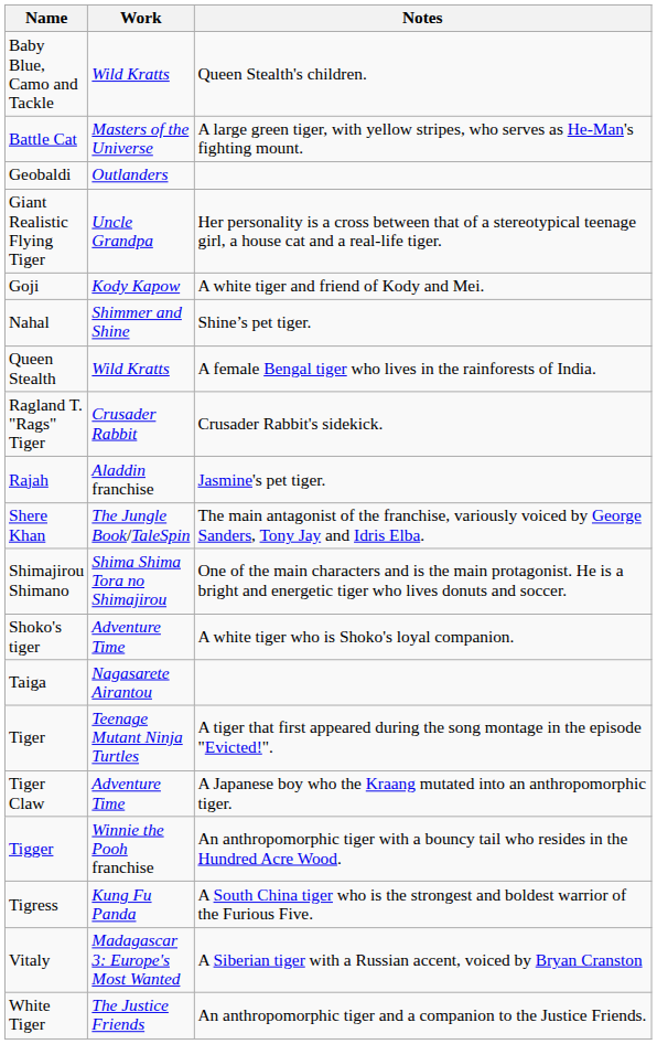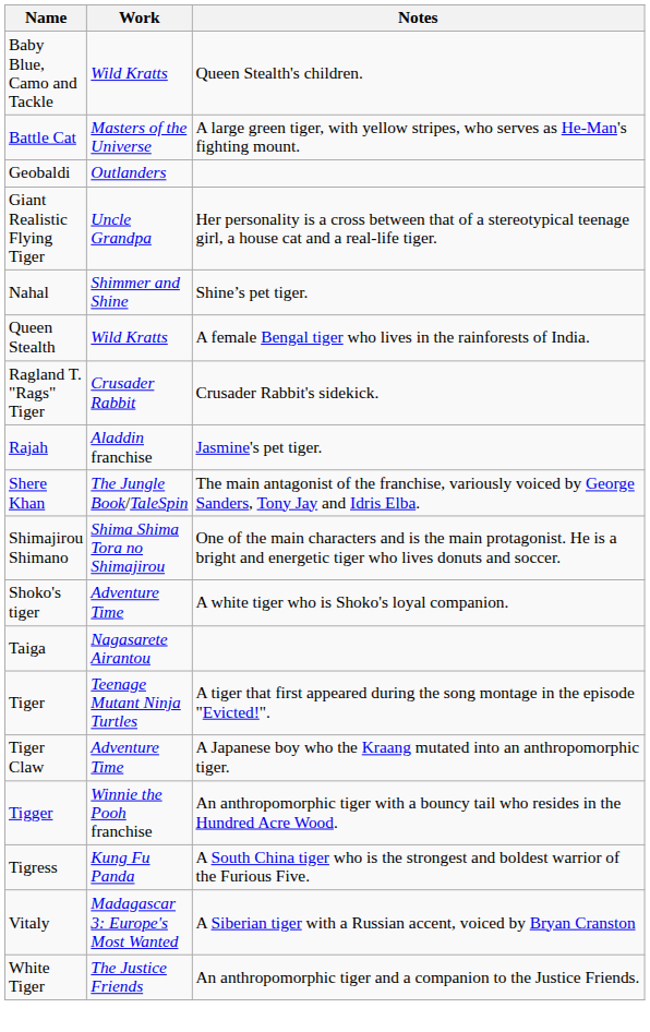 <table class="wikitable sortable" style="width:98%">
 <tr>
 <th style="width:10%">Name</th>
 <th style="width:10%">Work</th>
 <th>Notes</th>
 </tr>
 <tr>
 <td>Baby Blue, Camo and Tackle</td>
 <td><em><a href='#'>Wild Kratts</a></em></td>
 <td>Queen Stealth's children.</td>
 </tr>
 <tr>
 <td><a href='#'>Battle Cat</a></td>
 <td><em><a href='#'>Masters of the Universe</a></em></td>
 <td>A large green tiger, with yellow stripes, who serves as <a href='#'>He-Man</a>'s fighting mount.</td>
 </tr>
 <tr>
 <td>Geobaldi</td>
 <td><em><a href='#'>Outlanders</a></em></td>
 <td></td>
 </tr>
 <tr>
 <td>Giant Realistic Flying Tiger</td>
 <td><em><a href='#'>Uncle Grandpa</a></em></td>
 <td>Her personality is a cross between that of a stereotypical teenage girl, a house cat and a real-life tiger.</td>
-</tr>
-<tr>
-<td>Goji</td>
-<td><em><a href='#'>Kody Kapow</a></em></td>
-<td>A white tiger and friend of Kody and Mei.</td>
 </tr>
 <tr>
 <td>Nahal</td>
 <td><em><a href='#'>Shimmer and Shine</a></em></td>
 <td>Shine’s pet tiger.</td>
 </tr>
 <tr>
 <td>Queen Stealth</td>
 <td><em><a href='#'>Wild Kratts</a></em></td>
 <td>A female <a href='#'>Bengal tiger</a> who lives in the rainforests of India.</td>
 </tr>
 <tr>
 <td>Ragland T. "Rags" Tiger</td>
 <td><em><a href='#'>Crusader Rabbit</a></em></td>
 <td>Crusader Rabbit's sidekick.</td>
 </tr>
 <tr>
 <td><a href='#'>Rajah</a></td>
 <td><em><a href='#'>Aladdin</a></em> franchise</td>
 <td><a href='#'>Jasmine</a>'s pet tiger.</td>
 </tr>
 <tr>
 <td><a href='#'>Shere Khan</a></td>
 <td><em><a href='#'>The Jungle Book</a></em>/<em><a href='#'>TaleSpin</a></em></td>
 <td>The main antagonist of the franchise, variously voiced by <a href='#'>George Sanders</a>, <a href='#'>Tony Jay</a> and <a href='#'>Idris Elba</a>.</td>
 </tr>
 <tr>
 <td>Shimajirou Shimano</td>
 <td><em><a href='#'>Shima Shima Tora no Shimajirou</a></em></td>
 <td>One of the main characters and is the main protagonist. He is a bright and energetic tiger who lives donuts and soccer.</td>
 </tr>
 <tr>
 <td>Shoko's tiger</td>
 <td><em><a href='#'>Adventure Time</a></em></td>
 <td>A white tiger who is Shoko's loyal companion.</td>
 </tr>
 <tr>
 <td>Taiga</td>
 <td><em><a href='#'>Nagasarete Airantou</a></em></td>
 <td></td>
 </tr>
 <tr>
 <td>Tiger</td>
 <td><em><a href='#'>Teenage Mutant Ninja Turtles</a></em></td>
 <td>A tiger that first appeared during the song montage in the episode "<a href='#'>Evicted!</a>".</td>
 </tr>
 <tr>
 <td>Tiger Claw</td>
 <td><em><a href='#'>Adventure Time</a></em></td>
 <td>A Japanese boy who the <a href='#'>Kraang</a> mutated into an anthropomorphic tiger.</td>
 </tr>
 <tr>
 <td><a href='#'>Tigger</a></td>
 <td><em><a href='#'>Winnie the Pooh</a></em> franchise</td>
 <td>An anthropomorphic tiger with a bouncy tail who resides in the <a href='#'>Hundred Acre Wood</a>.</td>
 </tr>
 <tr>
 <td>Tigress</td>
 <td><em><a href='#'>Kung Fu Panda</a></em></td>
 <td>A <a href='#'>South China tiger</a> who is the strongest and boldest warrior of the Furious Five.</td>
 </tr>
 <tr>
 <td>Vitaly</td>
 <td><em><a href='#'>Madagascar 3: Europe's Most Wanted</a></em></td>
 <td>A <a href='#'>Siberian tiger</a> with a Russian accent, voiced by <a href='#'>Bryan Cranston</a></td>
 </tr>
 <tr>
 <td>White Tiger</td>
 <td><em><a href='#'>The Justice Friends</a></em></td>
 <td>An anthropomorphic tiger and a companion to the Justice Friends.</td>
 </tr>
 </table>
